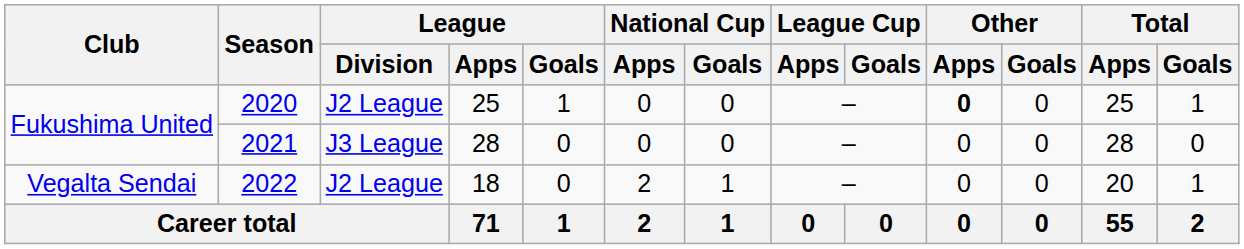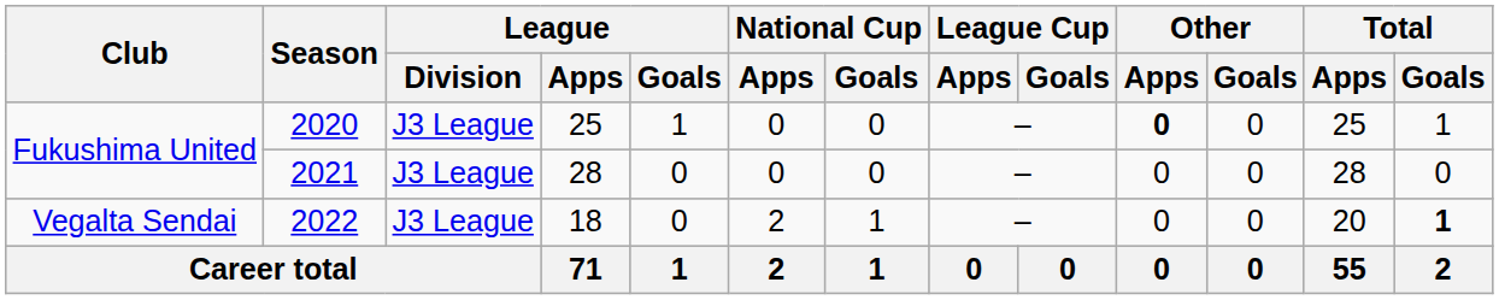 <table class="wikitable" style="text-align: center">
 <tr>
 <th rowspan="2">Club</th>
 <th rowspan="2">Season</th>
 <th colspan="3">League</th>
 <th colspan="2">National Cup</th>
 <th colspan="2">League Cup</th>
 <th colspan="2">Other</th>
 <th colspan="2">Total</th>
 </tr>
 <tr>
 <th>Division</th>
 <th>Apps</th>
 <th>Goals</th>
 <th>Apps</th>
 <th>Goals</th>
 <th>Apps</th>
 <th>Goals</th>
 <th>Apps</th>
 <th>Goals</th>
 <th>Apps</th>
 <th>Goals</th>
 </tr>
 <tr>
 <td rowspan="2"><a href='#'>Fukushima United</a></td>
 <td><a href='#'>2020</a></td>
-<td><a href='#'>J2 League</a></td>
+<td><a href='#'>J3 League</a></td>
 <td>25</td>
 <td>1</td>
 <td>0</td>
 <td>0</td>
 <td colspan="2">–</td>
 <td><strong>0</strong></td>
 <td>0</td>
 <td>25</td>
 <td>1</td>
 </tr>
 <tr>
 <td><a href='#'>2021</a></td>
 <td><a href='#'>J3 League</a></td>
 <td>28</td>
 <td>0</td>
 <td>0</td>
 <td>0</td>
 <td colspan="2">–</td>
 <td>0</td>
 <td>0</td>
 <td>28</td>
 <td>0</td>
 </tr>
 <tr>
 <td><a href='#'>Vegalta Sendai</a></td>
 <td><a href='#'>2022</a></td>
-<td><a href='#'>J2 League</a></td>
+<td><a href='#'>J3 League</a></td>
 <td>18</td>
 <td>0</td>
 <td>2</td>
 <td>1</td>
 <td colspan="2">–</td>
 <td>0</td>
 <td>0</td>
 <td>20</td>
-<td>1</td>
+<td><strong>1</strong></td>
 </tr>
 <tr>
 <th colspan=3>Career total</th>
 <th>71</th>
 <th>1</th>
 <th>2</th>
 <th>1</th>
 <th>0</th>
 <th>0</th>
 <th>0</th>
 <th>0</th>
 <th>55</th>
 <th>2</th>
 </tr>
 </table>
